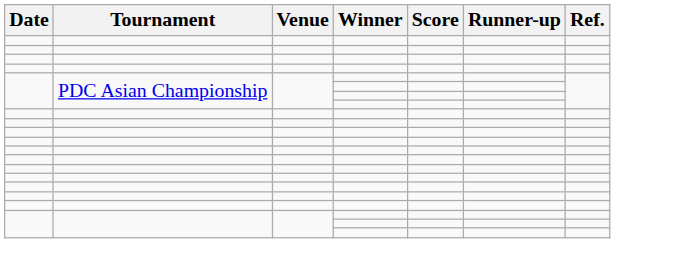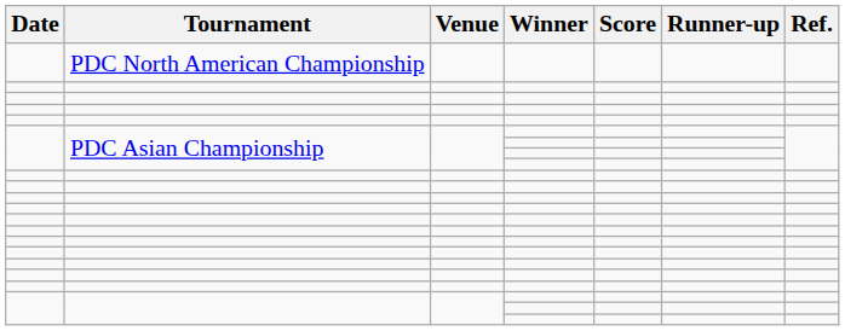 <table class="wikitable">
 <tr>
 <th>Date</th>
 <th>Tournament</th>
 <th>Venue</th>
 <th>Winner</th>
 <th>Score</th>
 <th>Runner-up</th>
 <th>Ref.</th>
+</tr>
+<tr>
+<td></td>
+<td><a href='#'>PDC North American Championship</a></td>
+<td></td>
+<td align="right"></td>
+<td align="center"></td>
+<td></td>
+<td align="center"></td>
 </tr>
 <tr>
 <td></td>
 <td></td>
 <td></td>
 <td align="right"></td>
 <td align="center"></td>
 <td></td>
 <td align="center"></td>
 </tr>
 <tr>
 <td></td>
 <td></td>
 <td></td>
 <td align="right"></td>
 <td align="center"></td>
 <td></td>
 <td align="center"></td>
 </tr>
 <tr>
 <td></td>
 <td></td>
 <td></td>
 <td align="right"></td>
 <td align="center"></td>
 <td></td>
 <td align="center"></td>
 </tr>
 <tr>
 <td></td>
 <td></td>
 <td></td>
 <td align="right"></td>
 <td align="center"></td>
 <td></td>
 <td align="center"></td>
 </tr>
 <tr>
 <td rowspan=4></td>
 <td rowspan=4><a href='#'>PDC Asian Championship</a></td>
 <td rowspan=4></td>
 <td align="right"></td>
 <td align="center"></td>
 <td></td>
 <td rowspan=4 align="center"></td>
 </tr>
 <tr>
 <td align="right"></td>
 <td align="center"></td>
 <td></td>
 </tr>
 <tr>
 <td align="right"></td>
 <td align="center"></td>
 <td></td>
 </tr>
 <tr>
 <td align="right"></td>
 <td align="center"></td>
 <td></td>
 </tr>
 <tr>
 <td></td>
 <td></td>
 <td></td>
 <td align="right"></td>
 <td align="center"></td>
 <td></td>
 <td align="center"></td>
 </tr>
 <tr>
 <td></td>
 <td></td>
 <td></td>
 <td align="right"></td>
 <td align="center"></td>
 <td></td>
 <td align="center"></td>
 </tr>
 <tr>
 <td></td>
 <td></td>
 <td></td>
 <td align="right"></td>
 <td align="center"></td>
 <td></td>
 <td align="center"></td>
 </tr>
 <tr>
 <td></td>
 <td></td>
 <td></td>
 <td align="right"></td>
 <td align="center"></td>
 <td></td>
 <td align="center"></td>
 </tr>
 <tr>
 <td></td>
 <td></td>
 <td></td>
 <td align="right"></td>
 <td align="center"></td>
 <td></td>
 <td align="center"></td>
 </tr>
 <tr>
 <td></td>
 <td></td>
 <td></td>
 <td align="right"></td>
 <td align="center"></td>
 <td></td>
 <td align="center"></td>
 </tr>
 <tr>
 <td></td>
 <td></td>
 <td></td>
 <td align="right"></td>
 <td align="center"></td>
 <td></td>
 <td align="center"></td>
 </tr>
 <tr>
 <td></td>
 <td></td>
 <td></td>
 <td align="right"></td>
 <td align="center"></td>
 <td></td>
 <td align="center"></td>
 </tr>
 <tr>
 <td></td>
 <td></td>
 <td></td>
 <td align="right"></td>
 <td align="center"></td>
 <td></td>
 <td align="center"></td>
 </tr>
 <tr>
 <td></td>
 <td></td>
 <td></td>
 <td align="right"></td>
 <td align="center"></td>
 <td></td>
 <td align="center"></td>
 </tr>
 <tr>
 <td></td>
 <td></td>
 <td></td>
 <td align="right"></td>
 <td align="center"></td>
 <td></td>
 <td align="center"></td>
 </tr>
 <tr>
 <td rowspan=3></td>
 <td rowspan=3></td>
 <td rowspan=3></td>
 <td align="right"></td>
 <td align="center"></td>
 <td></td>
 <td align="center"></td>
 </tr>
 <tr>
 <td align="right"></td>
 <td align="center"></td>
 <td></td>
 <td align="center"></td>
 </tr>
 <tr>
 <td align="right"></td>
 <td align="center"></td>
 <td></td>
 <td align="center"></td>
 </tr>
 </table>
